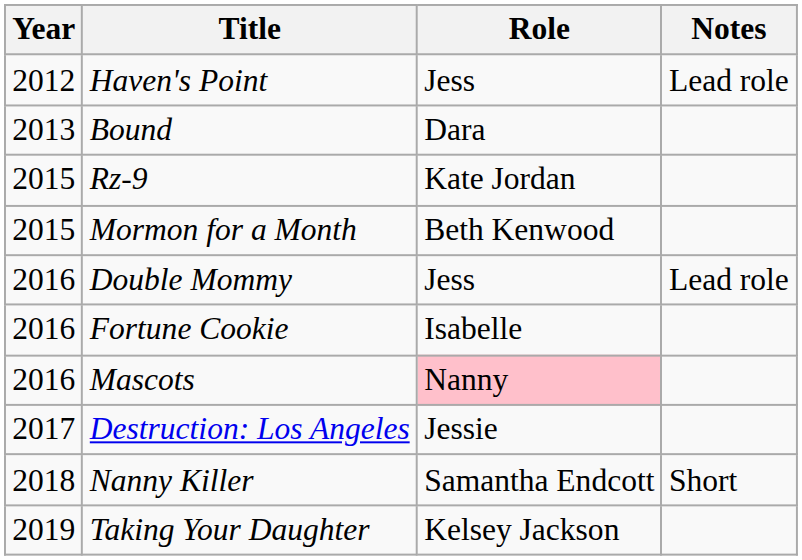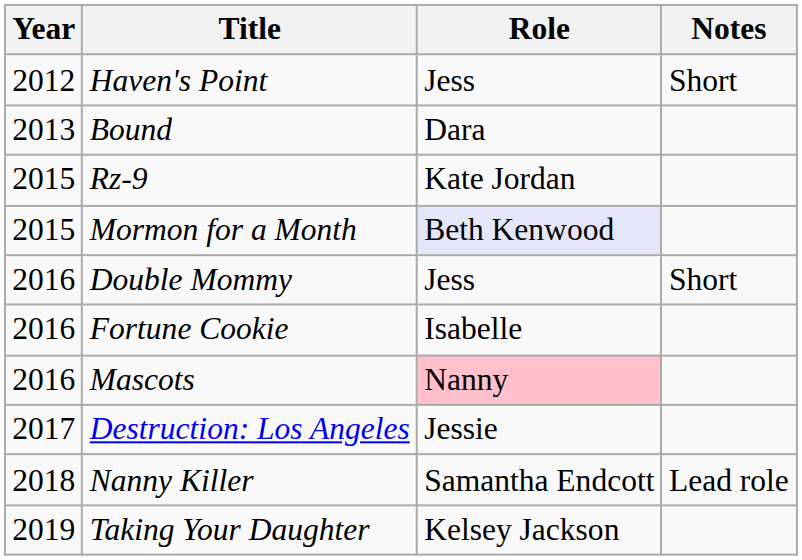 <table class="wikitable sortable">
 <tr>
 <th>Year</th>
 <th>Title</th>
 <th>Role</th>
 <th class="unsortable">Notes</th>
 </tr>
 <tr>
 <td>2012</td>
 <td><em>Haven's Point</em></td>
 <td>Jess</td>
-<td>Lead role</td>
+<td>Short</td>
 </tr>
 <tr>
 <td>2013</td>
 <td><em>Bound</em></td>
 <td>Dara</td>
 <td></td>
 </tr>
 <tr>
 <td>2015</td>
 <td><em>Rz-9</em></td>
 <td>Kate Jordan</td>
 <td></td>
 </tr>
 <tr>
 <td>2015</td>
 <td><em>Mormon for a Month</em></td>
-<td>Beth Kenwood</td>
+<td style="background: lavender;">Beth Kenwood</td>
 <td></td>
 </tr>
 <tr>
 <td>2016</td>
 <td><em>Double Mommy</em></td>
 <td>Jess</td>
-<td>Lead role</td>
+<td>Short</td>
 </tr>
 <tr>
 <td>2016</td>
 <td><em>Fortune Cookie</em></td>
 <td>Isabelle</td>
 <td></td>
 </tr>
 <tr>
 <td>2016</td>
 <td><em>Mascots</em></td>
 <td style="background: pink;">Nanny</td>
 <td></td>
 </tr>
 <tr>
 <td>2017</td>
 <td><em><a href='#'>Destruction: Los Angeles</a></em></td>
 <td>Jessie</td>
 <td></td>
 </tr>
 <tr>
 <td>2018</td>
 <td><em>Nanny Killer</em></td>
 <td>Samantha Endcott</td>
-<td>Short</td>
+<td>Lead role</td>
 </tr>
 <tr>
 <td>2019</td>
 <td><em>Taking Your Daughter</em></td>
 <td>Kelsey Jackson</td>
 <td></td>
 </tr>
 </table>
